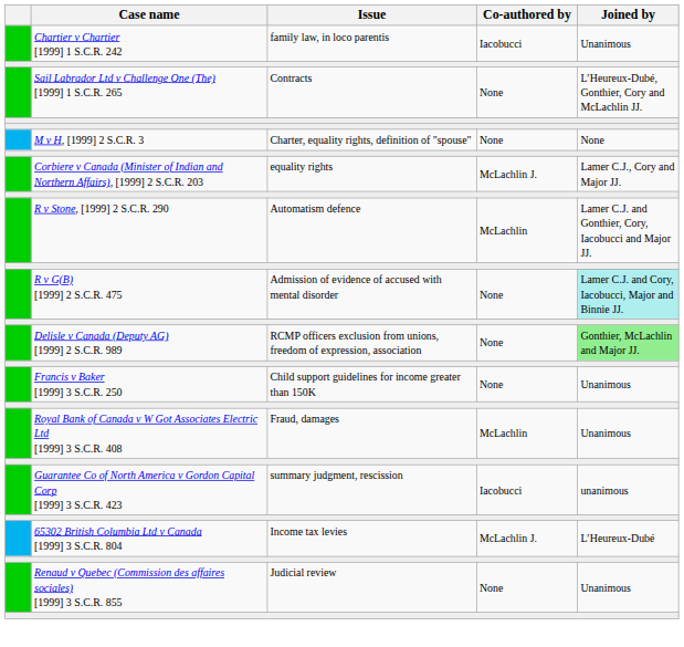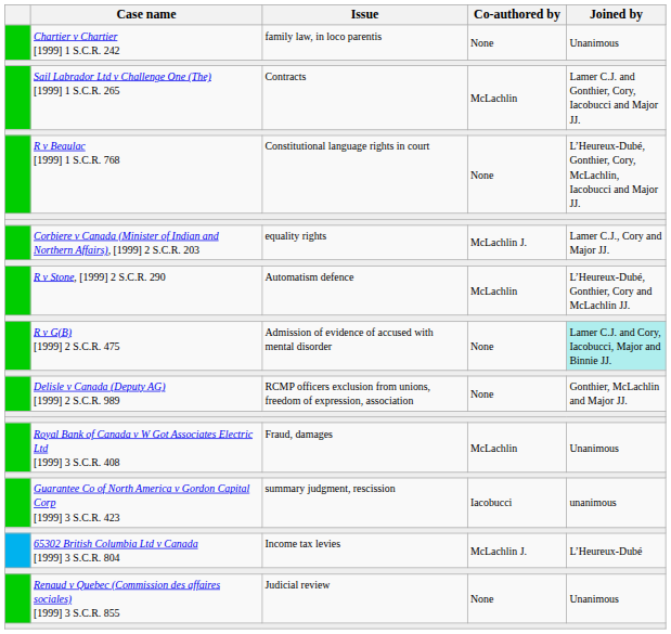 <table class="wikitable" width=825>
 <tr bgcolor="#CCCCCC">
 <th width=25px></th>
 <th width=35%>Case name</th>
 <th>Issue</th>
 <th width=15%>Co-authored by</th>
 <th width=15%>Joined by</th>
 </tr>
 <tr>
 <td bgcolor="00cd00"></td>
 <td align=left valign=top><small><em><a href='#'>Chartier v Chartier</a></em><br> [1999] 1 S.C.R. 242 </small></td>
 <td valign=top><small>family law, in loco parentis</small></td>
-<td><small> Iacobucci</small></td>
+<td><small> None</small></td>
 <td><small> Unanimous</small></td>
 </tr>
 <tr>
 <td bgcolor=#EEEEEE colspan=5 valign=top><small></small></td>
 </tr>
 <tr>
 <td bgcolor="00cd00"></td>
 <td align=left valign=top><small><em><a href='#'>Sail Labrador Ltd v Challenge One (The)</a></em><br> [1999] 1 S.C.R. 265 </small></td>
 <td valign=top><small>Contracts</small></td>
-<td><small> None</small></td>
-<td><small> L’Heureux-Dubé, Gonthier, Cory and McLachlin JJ.</small></td>
+<td><small>McLachlin</small></td>
+<td><small> Lamer C.J. and Gonthier, Cory, Iacobucci and Major JJ.</small></td>
 </tr>
 <tr>
 <td bgcolor=#EEEEEE colspan=5 valign=top><small></small></td>
 </tr>
 <tr>
-<td bgcolor=#EEEEEE colspan=5 valign=top><small></small></td>
+<td bgcolor="00cd00"></td>
+<td align=left valign=top><small><em><a href='#'>R v Beaulac</a></em><br> [1999] 1 S.C.R. 768 </small></td>
+<td valign=top><small>Constitutional language rights in court</small></td>
+<td><small> None</small></td>
+<td><small> L’Heureux-Dubé, Gonthier, Cory, McLachlin, Iacobucci and Major JJ.</small></td>
 </tr>
 <tr>
-<td bgcolor="00B2EE"></td>
-<td align=left valign=top><small><em><a href='#'>M v H</a></em>, [1999] 2 S.C.R. 3 </small></td>
-<td valign=top><small>Charter, equality rights, definition of "spouse"</small></td>
-<td><small> None</small></td>
-<td><small> None</small></td>
+<td bgcolor=#EEEEEE colspan=5 valign=top><small></small></td>
 </tr>
 <tr>
 <td bgcolor=#EEEEEE colspan=5 valign=top><small></small></td>
 </tr>
 <tr>
 <td bgcolor="00cd00"></td>
 <td align=left valign=top><small><em><a href='#'>Corbiere v Canada (Minister of Indian and Northern Affairs)</a></em>, [1999] 2 S.C.R. 203 </small></td>
 <td valign=top><small>equality rights</small></td>
 <td><small> McLachlin J.</small></td>
 <td><small>  Lamer C.J., Cory and Major JJ.</small></td>
 </tr>
 <tr>
 <td bgcolor=#EEEEEE colspan=5 valign=top><small></small></td>
 </tr>
 <tr>
 <td bgcolor="00cd00"></td>
 <td align=left valign=top><small><em><a href='#'>R v Stone</a></em>, [1999] 2 S.C.R. 290 </small></td>
 <td valign=top><small>Automatism defence</small></td>
 <td><small>McLachlin</small></td>
-<td><small> Lamer C.J. and Gonthier, Cory, Iacobucci and Major JJ.</small></td>
+<td><small> L’Heureux-Dubé, Gonthier, Cory and McLachlin JJ.</small></td>
 </tr>
 <tr>
 <td bgcolor=#EEEEEE colspan=5 valign=top><small></small></td>
 </tr>
 <tr>
 <td bgcolor="00cd00"></td>
 <td align=left valign=top><small><em><a href='#'>R v G(B)</a></em><br> [1999] 2 S.C.R. 475 </small></td>
 <td valign=top><small>Admission of evidence of accused with mental disorder</small></td>
 <td><small> None</small></td>
 <td style="background: paleturquoise;"><small> Lamer C.J. and Cory, Iacobucci, Major and Binnie JJ.</small></td>
 </tr>
 <tr>
 <td bgcolor=#EEEEEE colspan=5 valign=top><small></small></td>
 </tr>
 <tr>
 <td bgcolor="00cd00"></td>
 <td align=left valign=top><small><em><a href='#'>Delisle v Canada (Deputy AG)</a></em><br> [1999] 2 S.C.R. 989 </small></td>
 <td valign=top><small>RCMP officers exclusion from unions, freedom of expression, association</small></td>
 <td><small>None</small></td>
-<td style="background: lightgreen;"><small> Gonthier, McLachlin and Major JJ.</small></td>
+<td><small> Gonthier, McLachlin and Major JJ.</small></td>
 </tr>
 <tr>
 <td bgcolor=#EEEEEE colspan=5 valign=top><small></small></td>
-</tr>
-<tr>
-<td bgcolor="00cd00"></td>
-<td align=left valign=top><small><em><a href='#'>Francis v Baker</a></em><br>[1999] 3 S.C.R. 250 </small></td>
-<td valign=top><small>Child support guidelines for income greater than 150K</small></td>
-<td><small> None</small></td>
-<td><small> Unanimous</small></td>
 </tr>
 <tr>
 <td bgcolor=#EEEEEE colspan=5 valign=top><small></small></td>
 </tr>
 <tr>
 <td bgcolor="00cd00"></td>
 <td align=left valign=top><small><em><a href='#'>Royal Bank of Canada v W Got Associates Electric Ltd</a></em><br> [1999] 3 S.C.R. 408 </small></td>
 <td valign=top><small>Fraud, damages</small></td>
 <td><small>McLachlin</small></td>
 <td><small> Unanimous</small></td>
 </tr>
 <tr>
 <td bgcolor=#EEEEEE colspan=5 valign=top><small></small></td>
 </tr>
 <tr>
 <td bgcolor="00cd00"></td>
 <td align=left valign=top><small><em><a href='#'>Guarantee Co of North America v Gordon Capital Corp</a></em><br> [1999] 3 S.C.R. 423 </small></td>
 <td valign=top><small>summary judgment, rescission</small></td>
 <td><small> Iacobucci</small></td>
 <td><small> unanimous</small></td>
 </tr>
 <tr>
 <td bgcolor=#EEEEEE colspan=5 valign=top><small></small></td>
 </tr>
 <tr>
 <td bgcolor="00B2EE"></td>
 <td align=left valign=top><small><em><a href='#'>65302 British Columbia Ltd v Canada</a></em><br> [1999] 3 S.C.R. 804 </small></td>
 <td valign=top><small>Income tax levies</small></td>
 <td><small> McLachlin J.</small></td>
 <td><small> L’Heureux-Dubé</small></td>
 </tr>
 <tr>
 <td bgcolor=#EEEEEE colspan=5 valign=top><small></small></td>
 </tr>
 <tr>
 <td bgcolor="00cd00"></td>
 <td align=left valign=top><small><em><a href='#'>Renaud v Quebec (Commission des affaires sociales)</a></em><br> [1999] 3 S.C.R. 855 </small></td>
 <td valign=top><small>Judicial review</small></td>
 <td><small> None</small></td>
 <td><small> Unanimous</small></td>
 </tr>
 <tr>
 <td bgcolor=#EEEEEE colspan=5 valign=top><small></small></td>
 </tr>
 </table>
